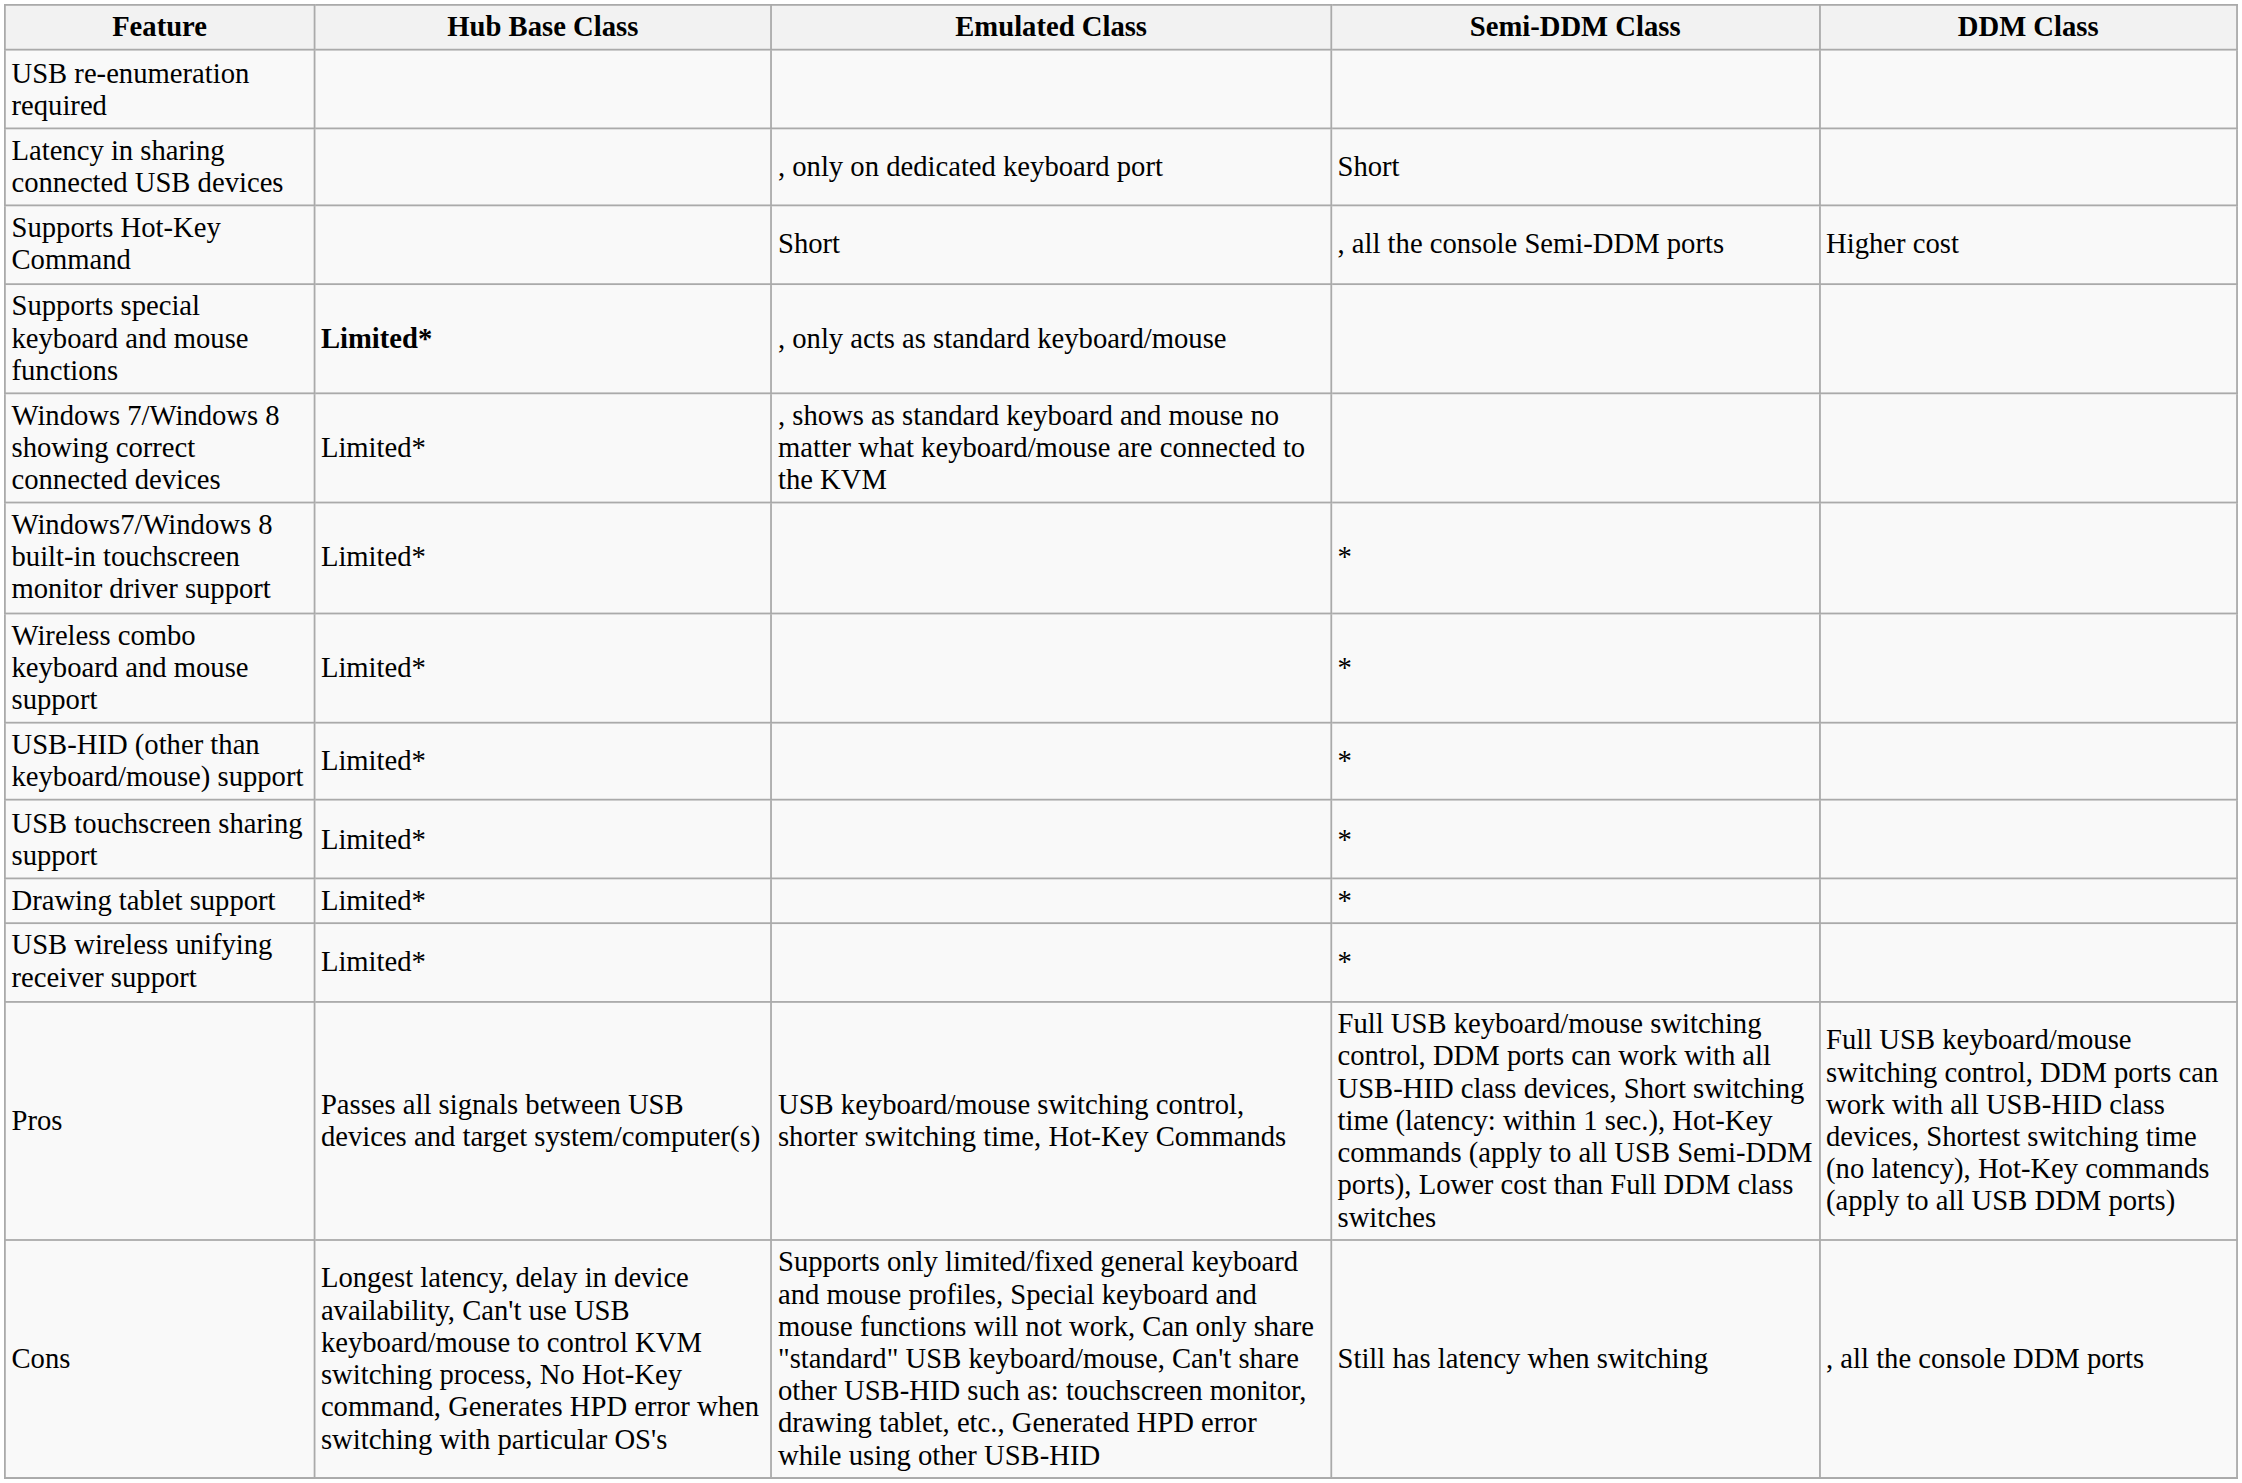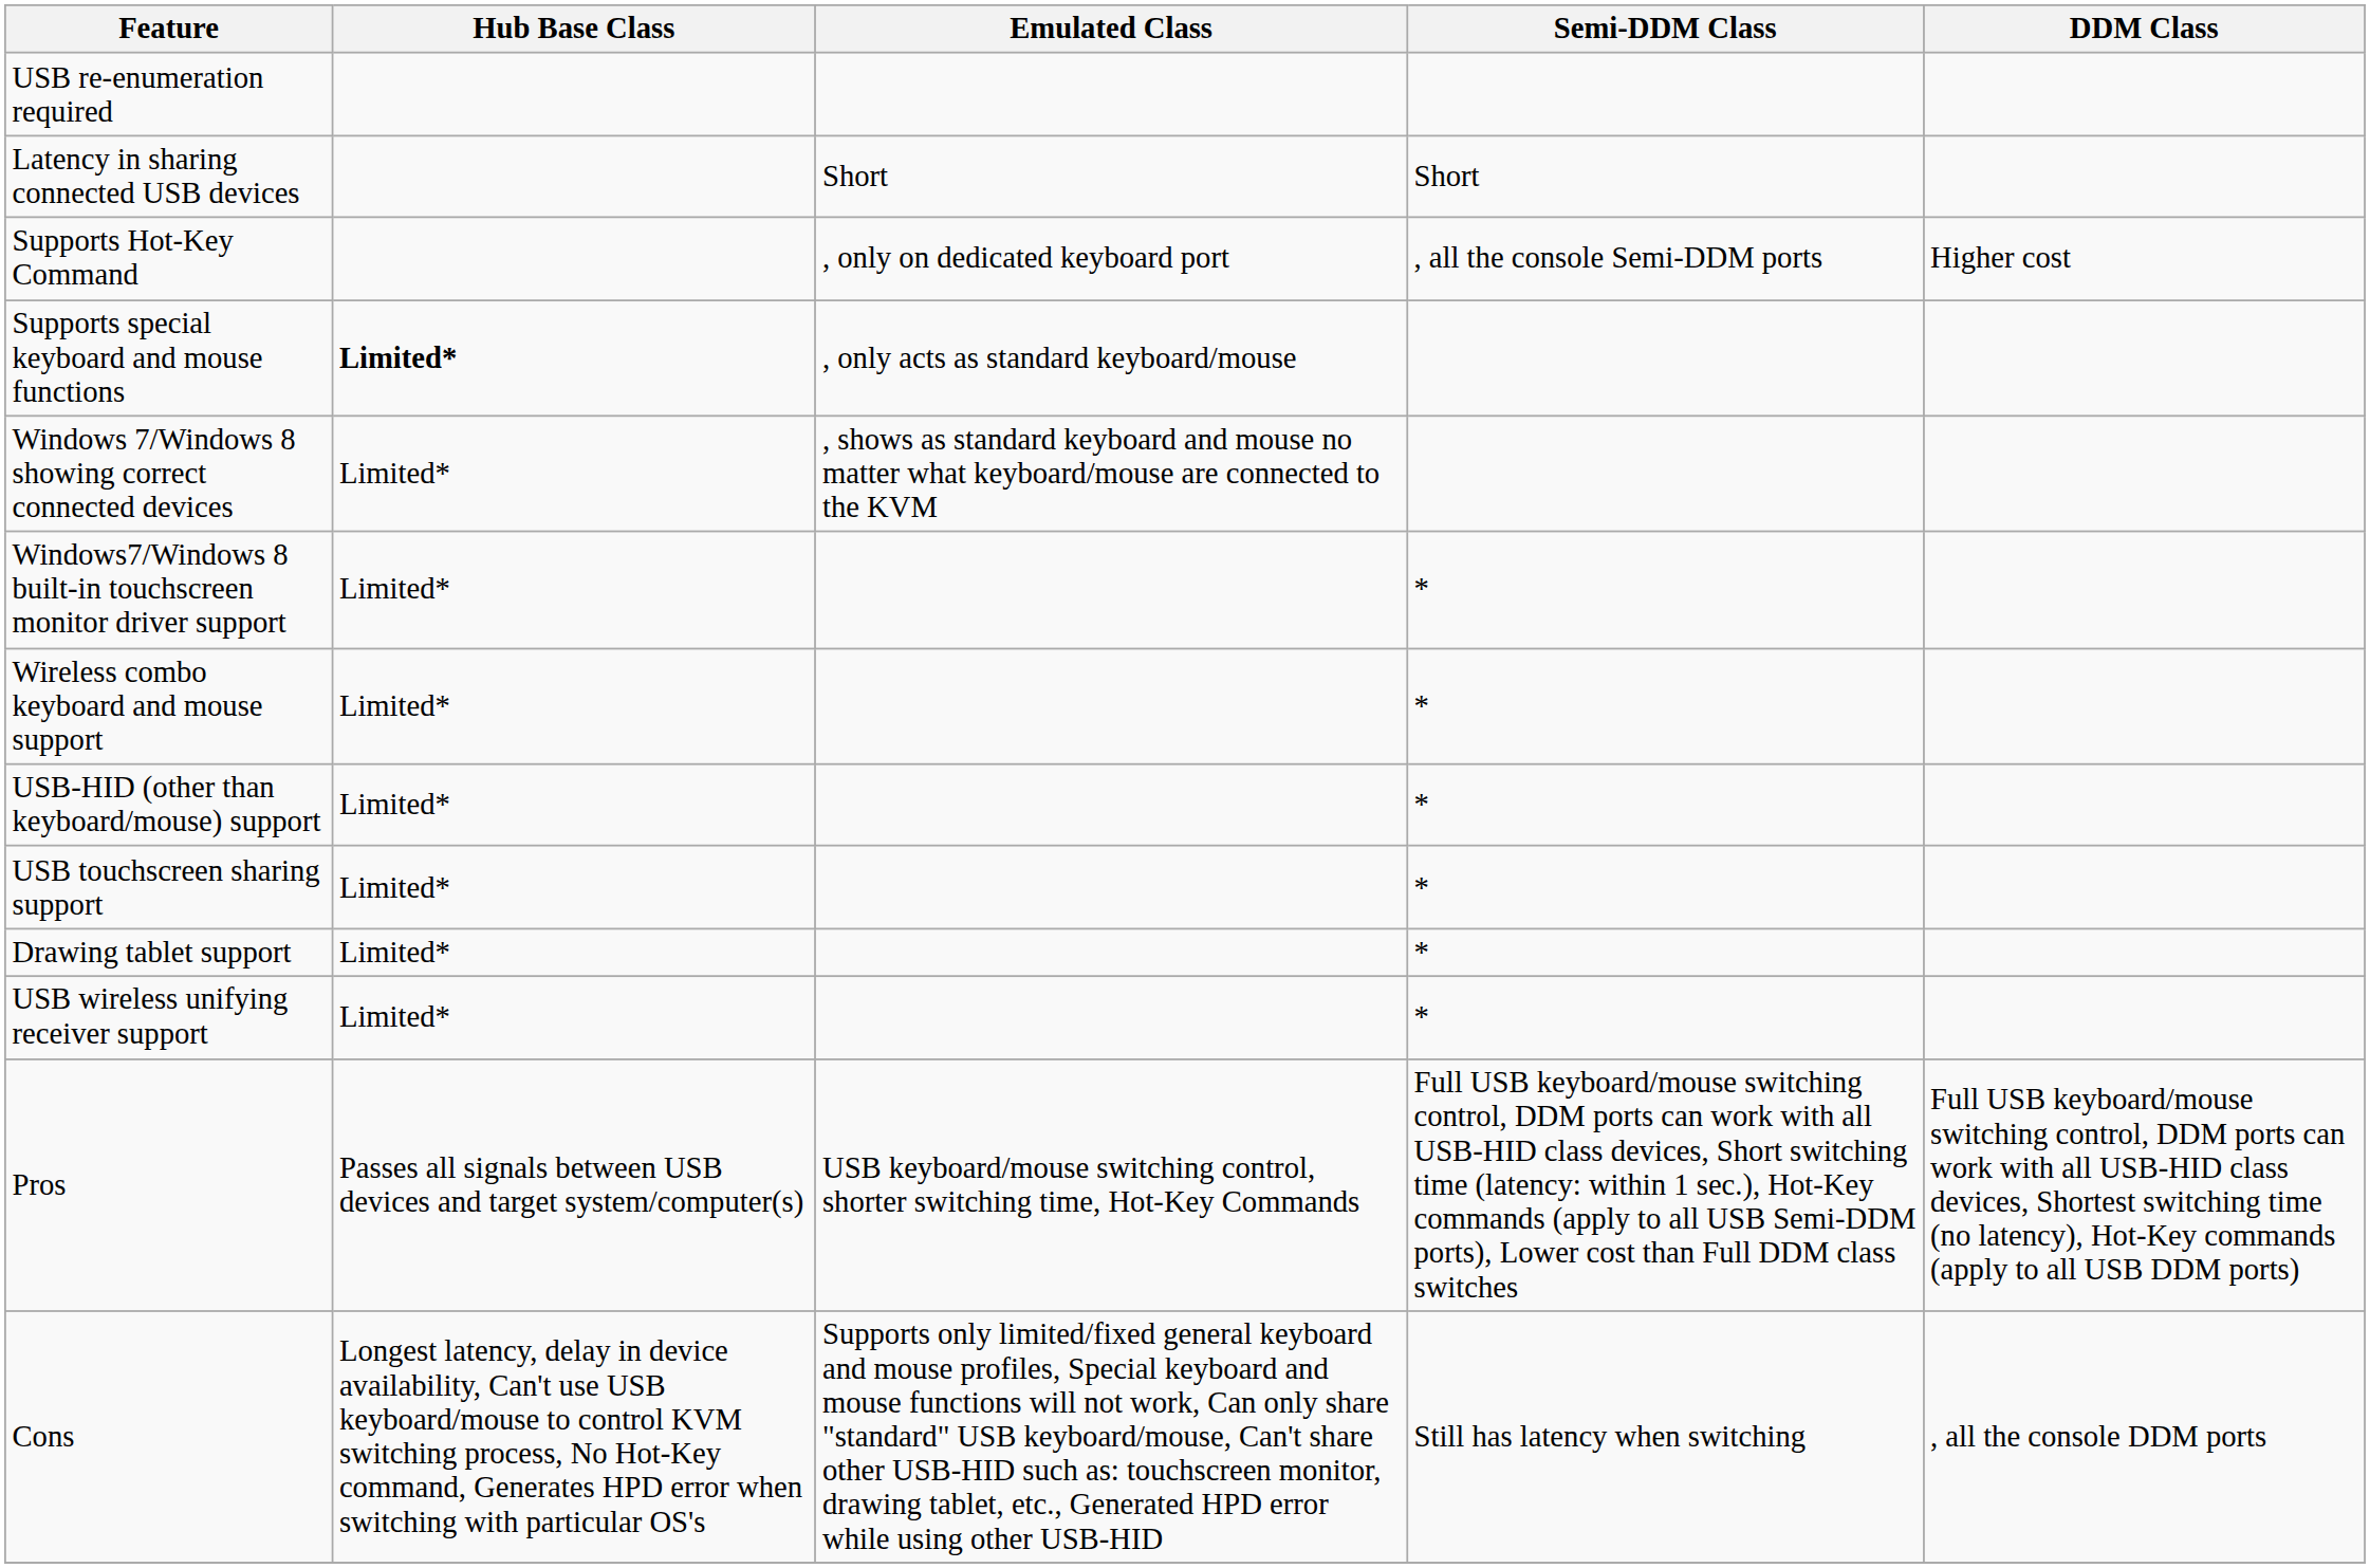 <table class="wikitable">
 <tr>
 <th>Feature</th>
 <th>Hub Base Class</th>
 <th>Emulated Class</th>
 <th>Semi-DDM Class</th>
 <th>DDM Class</th>
 </tr>
 <tr>
 <td>USB re-enumeration required</td>
 <td></td>
 <td></td>
 <td></td>
 <td></td>
 </tr>
 <tr>
 <td>Latency in sharing connected USB devices</td>
 <td></td>
-<td>, only on dedicated keyboard port</td>
+<td>Short</td>
 <td>Short</td>
 <td></td>
 </tr>
 <tr>
 <td>Supports Hot-Key Command</td>
 <td></td>
-<td>Short</td>
+<td>, only on dedicated keyboard port</td>
 <td>, all the console Semi-DDM ports</td>
 <td>Higher cost</td>
 </tr>
 <tr>
 <td>Supports special keyboard and mouse functions</td>
 <td><strong>Limited*</strong></td>
 <td>, only acts as standard keyboard/mouse</td>
 <td></td>
 <td></td>
 </tr>
 <tr>
 <td>Windows 7/Windows 8 showing correct connected devices</td>
 <td>Limited*</td>
 <td>, shows as standard keyboard and mouse no matter what keyboard/mouse are connected to the KVM</td>
 <td></td>
 <td></td>
 </tr>
 <tr>
 <td>Windows7/Windows 8 built-in touchscreen monitor driver support</td>
 <td>Limited*</td>
 <td></td>
 <td>*</td>
 <td></td>
 </tr>
 <tr>
 <td>Wireless combo keyboard and mouse support</td>
 <td>Limited*</td>
 <td></td>
 <td>*</td>
 <td></td>
 </tr>
 <tr>
 <td>USB-HID (other than keyboard/mouse) support</td>
 <td>Limited*</td>
 <td></td>
 <td>*</td>
 <td></td>
 </tr>
 <tr>
 <td>USB touchscreen sharing support</td>
 <td>Limited*</td>
 <td></td>
 <td>*</td>
 <td></td>
 </tr>
 <tr>
 <td>Drawing tablet support</td>
 <td>Limited*</td>
 <td></td>
 <td>*</td>
 <td></td>
 </tr>
 <tr>
 <td>USB wireless unifying receiver support</td>
 <td>Limited*</td>
 <td></td>
 <td>*</td>
 <td></td>
 </tr>
 <tr>
 <td>Pros</td>
 <td>Passes all signals between USB devices and target system/computer(s)</td>
 <td>USB keyboard/mouse switching control, shorter switching time, Hot-Key Commands</td>
 <td>Full USB keyboard/mouse switching control, DDM ports can work with all USB-HID class devices, Short switching time (latency: within 1 sec.), Hot-Key commands (apply to all USB Semi-DDM ports), Lower cost than Full DDM class switches</td>
 <td>Full USB keyboard/mouse switching control, DDM ports can work with all USB-HID class devices, Shortest switching time (no latency), Hot-Key commands (apply to all USB DDM ports)</td>
 </tr>
 <tr>
 <td>Cons</td>
 <td>Longest latency, delay in device availability, Can't use USB keyboard/mouse to control KVM switching process, No Hot-Key command, Generates HPD error when switching with particular OS's</td>
 <td>Supports only limited/fixed general keyboard and mouse profiles, Special keyboard and mouse functions will not work, Can only share "standard" USB keyboard/mouse, Can't share other USB-HID such as: touchscreen monitor, drawing tablet, etc., Generated HPD error while using other USB-HID</td>
 <td>Still has latency when switching</td>
 <td>, all the console DDM ports</td>
 </tr>
 <tr>
 </tr>
 </table>
